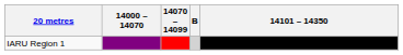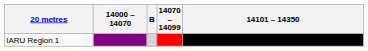 <table class="wikitable" style="font-size:70%">
 <tr>
 <th width=120px><a href='#'>20 metres</a></th>
 <th width= 70px>14000 – 14070</th>
+<th width=  2px>B</th>
 <th width= 29px>14070 – 14099</th>
-<th width=  2px>B</th>
 <th width=249px>14101 – 14350</th>
 </tr>
 <tr>
 <td>IARU Region 1</td>
 <td style="background-color: purple"></td>
+<td style="background-color: lightgrey"></td>
 <td style="background-color: red"></td>
-<td style="background-color: lightgrey"></td>
 <td style="background-color: black"></td>
 </tr>
 </table>
